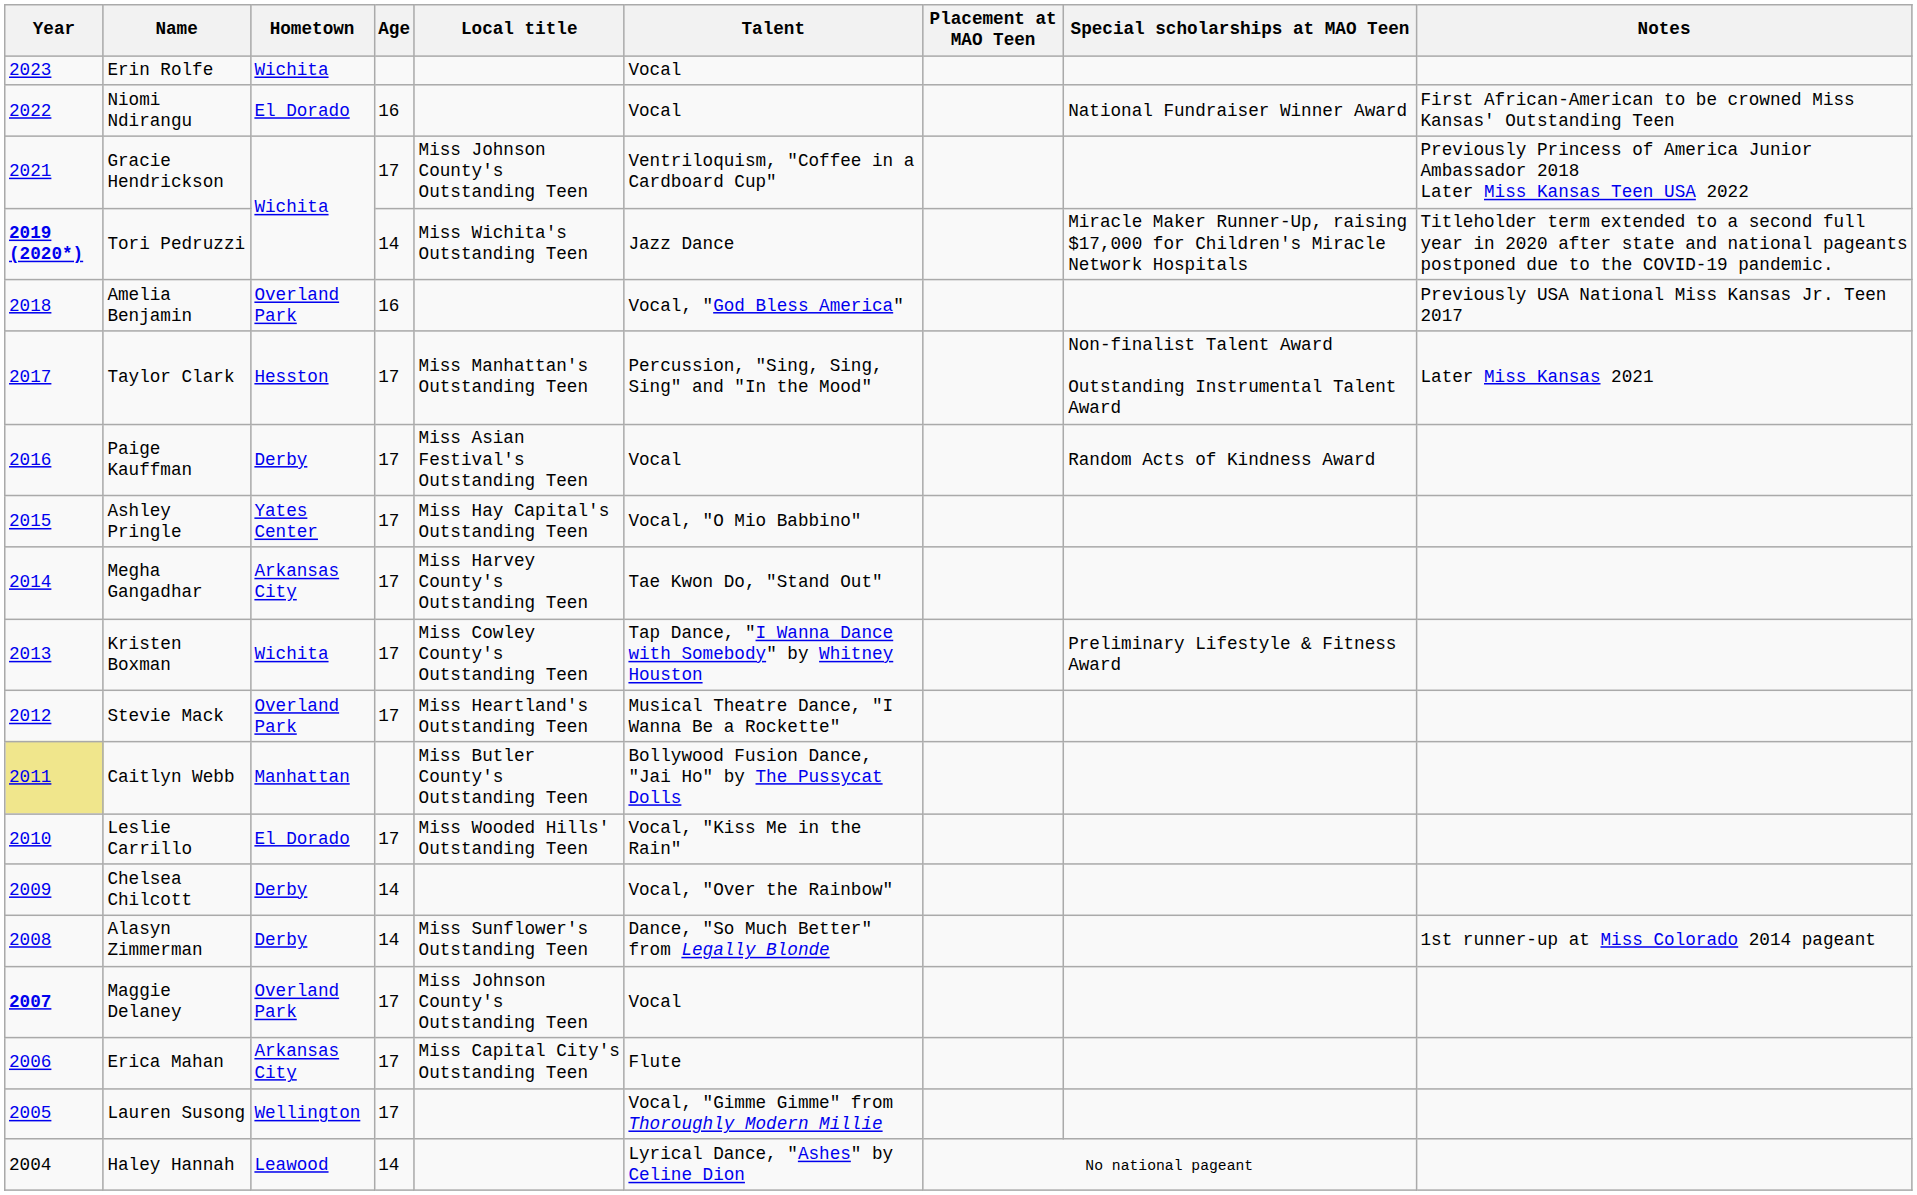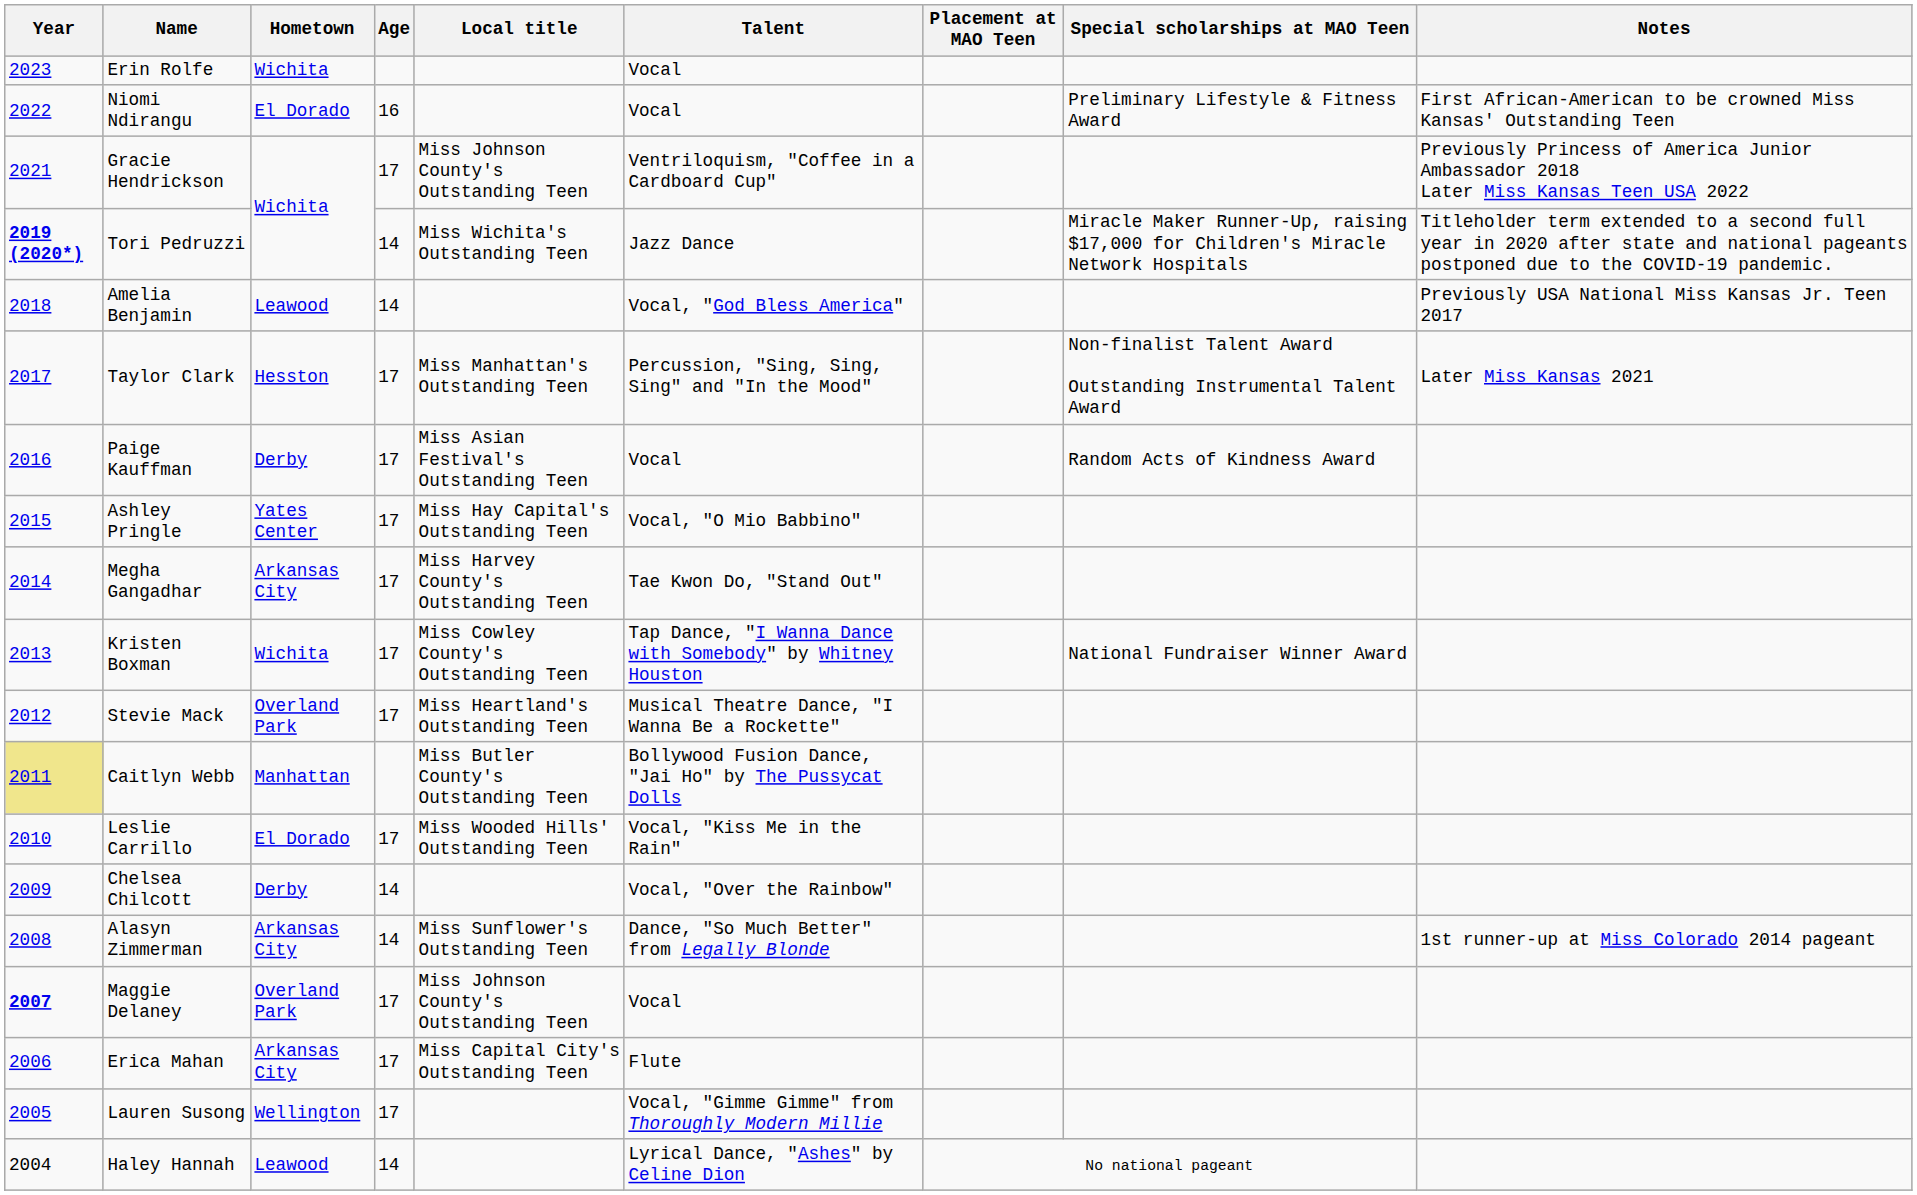 <table class="wikitable sortable"style="width:100%; font-size:90%;">
 <tr>
 <th>Year</th>
 <th>Name</th>
 <th>Hometown</th>
 <th>Age</th>
 <th>Local title</th>
 <th>Talent</th>
 <th>Placement at MAO Teen</th>
 <th>Special scholarships at MAO Teen</th>
 <th>Notes</th>
 </tr>
 <tr>
 <td><a href='#'>2023</a></td>
 <td>Erin Rolfe</td>
 <td><a href='#'>Wichita</a></td>
 <td></td>
 <td></td>
 <td>Vocal</td>
 <td></td>
 <td></td>
 <td></td>
 </tr>
 <tr>
 <td><a href='#'>2022</a></td>
 <td>Niomi Ndirangu</td>
 <td><a href='#'>El Dorado</a></td>
 <td>16</td>
 <td></td>
 <td>Vocal</td>
 <td align="center"></td>
-<td>National Fundraiser Winner Award</td>
+<td>Preliminary Lifestyle & Fitness Award</td>
 <td>First African-American to be crowned Miss Kansas' Outstanding Teen</td>
 </tr>
 <tr>
 <td><a href='#'>2021</a></td>
 <td>Gracie Hendrickson</td>
 <td rowspan="2"><a href='#'>Wichita</a></td>
 <td>17</td>
 <td>Miss Johnson County's Outstanding Teen</td>
 <td>Ventriloquism, "Coffee in a Cardboard Cup"</td>
 <td></td>
 <td></td>
 <td>Previously Princess of America Junior Ambassador 2018<br>Later <a href='#'>Miss Kansas Teen USA</a> 2022</td>
 </tr>
 <tr>
 <td><strong><a href='#'>2019 (2020*)</a></strong></td>
 <td>Tori Pedruzzi</td>
 <td>14</td>
 <td>Miss Wichita's Outstanding Teen</td>
 <td>Jazz Dance</td>
 <td></td>
 <td>Miracle Maker Runner-Up, raising $17,000 for Children's Miracle Network Hospitals</td>
 <td>Titleholder term extended to a second full year in 2020 after state and national pageants postponed due to the COVID-19 pandemic.</td>
 </tr>
 <tr>
 <td><a href='#'>2018</a></td>
 <td>Amelia Benjamin</td>
-<td><a href='#'>Overland Park</a></td>
-<td>16</td>
+<td><a href='#'>Leawood</a></td>
+<td>14</td>
 <td></td>
 <td>Vocal, "<a href='#'>God Bless America</a>"</td>
 <td></td>
 <td></td>
 <td>Previously USA National Miss Kansas Jr. Teen 2017</td>
 </tr>
 <tr>
 <td><a href='#'>2017</a></td>
 <td>Taylor Clark</td>
 <td><a href='#'>Hesston</a></td>
 <td>17</td>
 <td>Miss Manhattan's Outstanding Teen</td>
 <td>Percussion, "Sing, Sing, Sing" and "In the Mood"</td>
 <td></td>
 <td>Non-finalist Talent Award<br><br>Outstanding Instrumental Talent Award</td>
 <td>Later <a href='#'>Miss Kansas</a> 2021</td>
 </tr>
 <tr>
 <td><a href='#'>2016</a></td>
 <td>Paige Kauffman</td>
 <td><a href='#'>Derby</a></td>
 <td>17</td>
 <td>Miss Asian Festival's Outstanding Teen</td>
 <td>Vocal</td>
 <td></td>
 <td>Random Acts of Kindness Award</td>
 <td></td>
 </tr>
 <tr>
 <td><a href='#'>2015</a></td>
 <td>Ashley Pringle</td>
 <td><a href='#'>Yates Center</a></td>
 <td>17</td>
 <td>Miss Hay Capital's Outstanding Teen</td>
 <td>Vocal, "O Mio Babbino"</td>
 <td></td>
 <td></td>
 <td></td>
 </tr>
 <tr>
 <td><a href='#'>2014</a></td>
 <td>Megha Gangadhar</td>
 <td><a href='#'>Arkansas City</a></td>
 <td>17</td>
 <td>Miss Harvey County's Outstanding Teen</td>
 <td>Tae Kwon Do, "Stand Out"</td>
 <td></td>
 <td></td>
 <td></td>
 </tr>
 <tr>
 <td><a href='#'>2013</a></td>
 <td>Kristen Boxman</td>
 <td><a href='#'>Wichita</a></td>
 <td>17</td>
 <td>Miss Cowley County's Outstanding Teen</td>
 <td>Tap Dance, "<a href='#'>I Wanna Dance with Somebody</a>" by <a href='#'>Whitney Houston</a></td>
 <td></td>
-<td>Preliminary Lifestyle & Fitness Award</td>
+<td>National Fundraiser Winner Award</td>
 <td></td>
 </tr>
 <tr>
 <td><a href='#'>2012</a></td>
 <td>Stevie Mack</td>
 <td><a href='#'>Overland Park</a></td>
 <td>17</td>
 <td>Miss Heartland's Outstanding Teen</td>
 <td>Musical Theatre Dance, "I Wanna Be a Rockette"</td>
 <td></td>
 <td></td>
 <td></td>
 </tr>
 <tr>
 <td style="background: khaki;"><a href='#'>2011</a></td>
 <td>Caitlyn Webb</td>
 <td><a href='#'>Manhattan</a></td>
 <td></td>
 <td>Miss Butler County's Outstanding Teen</td>
 <td>Bollywood Fusion Dance, "Jai Ho" by <a href='#'>The Pussycat Dolls</a></td>
 <td></td>
 <td></td>
 <td></td>
 </tr>
 <tr>
 <td><a href='#'>2010</a></td>
 <td>Leslie Carrillo</td>
 <td><a href='#'>El Dorado</a></td>
 <td>17</td>
 <td>Miss Wooded Hills' Outstanding Teen</td>
 <td>Vocal, "Kiss Me in the Rain"</td>
 <td></td>
 <td></td>
 <td></td>
 </tr>
 <tr>
 <td><a href='#'>2009</a></td>
 <td>Chelsea Chilcott</td>
 <td><a href='#'>Derby</a></td>
 <td>14</td>
 <td></td>
 <td>Vocal, "Over the Rainbow"</td>
 <td></td>
 <td></td>
 <td></td>
 </tr>
 <tr>
 <td><a href='#'>2008</a></td>
 <td>Alasyn Zimmerman</td>
-<td><a href='#'>Derby</a></td>
+<td><a href='#'>Arkansas City</a></td>
 <td>14</td>
 <td>Miss Sunflower's Outstanding Teen</td>
 <td>Dance, "So Much Better" from <em><a href='#'>Legally Blonde</a></em></td>
 <td></td>
 <td></td>
 <td>1st runner-up at <a href='#'>Miss Colorado</a> 2014 pageant</td>
 </tr>
 <tr>
 <td><strong><a href='#'>2007</a></strong></td>
 <td>Maggie Delaney</td>
 <td><a href='#'>Overland Park</a></td>
 <td>17</td>
 <td>Miss Johnson County's Outstanding Teen</td>
 <td>Vocal</td>
 <td></td>
 <td></td>
 <td></td>
 </tr>
 <tr>
 <td><a href='#'>2006</a></td>
 <td>Erica Mahan</td>
 <td><a href='#'>Arkansas City</a></td>
 <td>17</td>
 <td>Miss Capital City's Outstanding Teen</td>
 <td>Flute</td>
 <td></td>
 <td></td>
 <td></td>
 </tr>
 <tr>
 <td><a href='#'>2005</a></td>
 <td>Lauren Susong</td>
 <td><a href='#'>Wellington</a></td>
 <td>17</td>
 <td></td>
 <td>Vocal, "Gimme Gimme" from <em><a href='#'>Thoroughly Modern Millie</a></em></td>
 <td></td>
 <td></td>
 <td></td>
 </tr>
 <tr>
 <td>2004</td>
 <td>Haley Hannah</td>
 <td><a href='#'>Leawood</a></td>
 <td>14</td>
 <td></td>
 <td>Lyrical Dance, "<a href='#'>Ashes</a>" by <a href='#'>Celine Dion</a></td>
 <td colspan="2" style="text-align:center;"><small>No national pageant</small></td>
 <td></td>
 </tr>
 </table>
